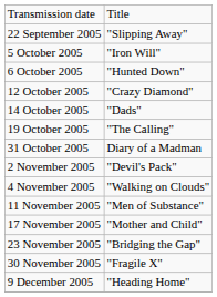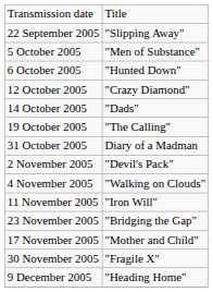 <table class="wikitable">
 <tr>
 <td>Transmission date</td>
 <td>Title</td>
 </tr>
 <tr>
 <td>22 September 2005</td>
 <td>"Slipping Away"</td>
 </tr>
 <tr>
 <td>5 October 2005</td>
-<td>"Iron Will"</td>
+<td>"Men of  Substance"</td>
 </tr>
 <tr>
 <td>6 October 2005</td>
 <td>"Hunted Down"</td>
 </tr>
 <tr>
 <td>12 October 2005</td>
 <td>"Crazy Diamond"</td>
 </tr>
 <tr>
 <td>14 October 2005</td>
 <td>"Dads"</td>
 </tr>
 <tr>
 <td>19 October 2005</td>
 <td>"The Calling"</td>
 </tr>
 <tr>
 <td>31 October 2005</td>
 <td>Diary of a Madman</td>
 </tr>
 <tr>
 <td>2 November 2005</td>
 <td>"Devil's Pack"</td>
 </tr>
 <tr>
 <td>4 November 2005</td>
 <td>"Walking on Clouds"</td>
 </tr>
 <tr>
 <td>11 November 2005</td>
-<td>"Men of  Substance"</td>
+<td>"Iron Will"</td>
+</tr>
+<tr>
+<td>23 November 2005</td>
+<td>"Bridging the Gap"</td>
 </tr>
 <tr>
 <td>17 November 2005</td>
 <td>"Mother and Child"</td>
-</tr>
-<tr>
-<td>23 November 2005</td>
-<td>"Bridging the Gap"</td>
 </tr>
 <tr>
 <td>30 November 2005</td>
 <td>"Fragile X"</td>
 </tr>
 <tr>
 <td>9 December 2005</td>
 <td>"Heading Home"</td>
 </tr>
 <tr>
 </tr>
 </table>
